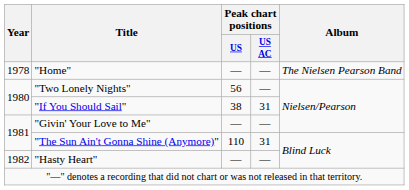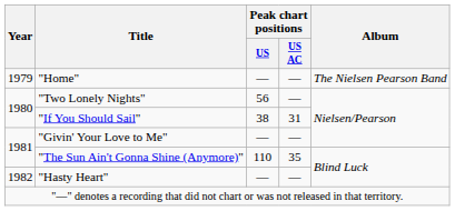 <table class="wikitable" style="text-align:center;">
 <tr>
 <th rowspan="2">Year</th>
 <th rowspan="2">Title</th>
 <th colspan="2">Peak chart positions</th>
 <th rowspan="2">Album</th>
 </tr>
 <tr style="font-size:smaller;">
 <th width="35"><a href='#'>US</a><br></th>
 <th width="35"><a href='#'>US<br>AC</a><br></th>
 </tr>
 <tr>
-<td>1978</td>
+<td>1979</td>
 <td align="left">"Home"</td>
 <td>—</td>
 <td>—</td>
 <td align=left><em>The Nielsen Pearson Band</em></td>
 </tr>
 <tr>
 <td rowspan="2">1980</td>
 <td align="left">"Two Lonely Nights"</td>
 <td>56</td>
 <td>—</td>
 <td rowspan="3" align=left><em>Nielsen/Pearson</em></td>
 </tr>
 <tr>
 <td align="left">"<a href='#'>If You Should Sail</a>"</td>
 <td>38</td>
 <td>31</td>
 </tr>
 <tr>
 <td rowspan="2">1981</td>
 <td align="left">"Givin' Your Love to Me"</td>
 <td>—</td>
 <td>—</td>
 </tr>
 <tr>
 <td align="left">"<a href='#'>The Sun Ain't Gonna Shine (Anymore)</a>"</td>
 <td>110</td>
-<td>31</td>
+<td>35</td>
 <td rowspan="2" align=left><em>Blind Luck</em></td>
 </tr>
 <tr>
 <td>1982</td>
 <td align="left">"Hasty Heart"</td>
 <td>—</td>
 <td>—</td>
 </tr>
 <tr>
 <td colspan="15" style="font-size:90%">"—" denotes a recording that did not chart or was not released in that territory.</td>
 </tr>
 </table>
